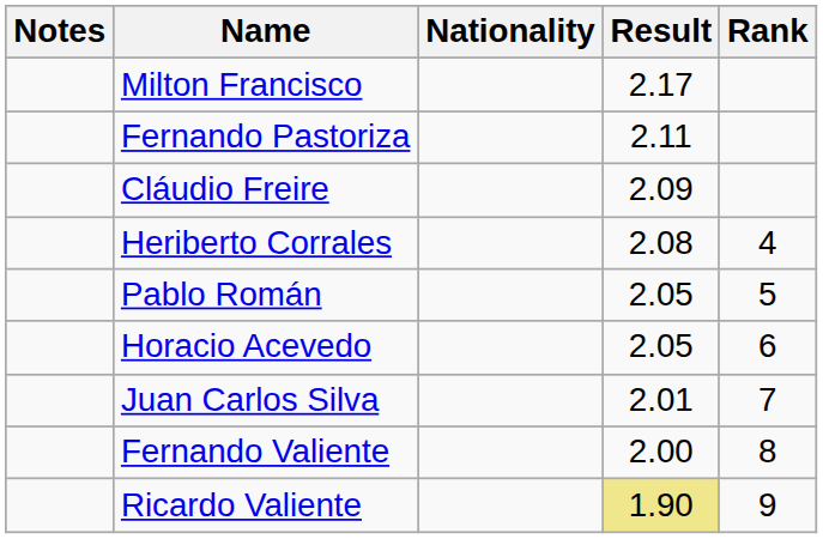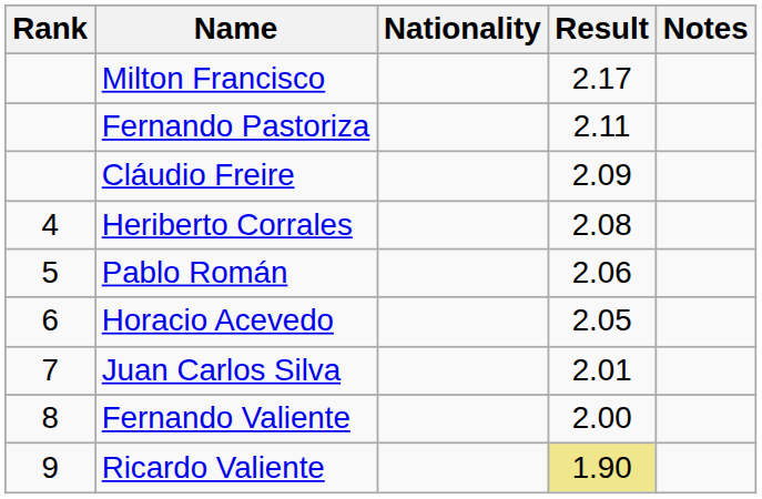 <table class="wikitable sortable" style="text-align:center">
 <tr>
-<th>Notes</th>
+<th>Rank</th>
 <th>Name</th>
 <th>Nationality</th>
 <th>Result</th>
-<th>Rank</th>
+<th>Notes</th>
 </tr>
 <tr>
 <td></td>
 <td align=left><a href='#'>Milton Francisco</a></td>
 <td align=left></td>
 <td>2.17</td>
 <td></td>
 </tr>
 <tr>
 <td></td>
 <td align=left><a href='#'>Fernando Pastoriza</a></td>
 <td align=left></td>
 <td>2.11</td>
 <td></td>
 </tr>
 <tr>
 <td></td>
 <td align=left><a href='#'>Cláudio Freire</a></td>
 <td align=left></td>
 <td>2.09</td>
 <td></td>
 </tr>
 <tr>
-<td></td>
+<td>4</td>
 <td align=left><a href='#'>Heriberto Corrales</a></td>
 <td align=left></td>
 <td>2.08</td>
-<td>4</td>
+<td></td>
 </tr>
 <tr>
-<td></td>
+<td>5</td>
 <td align=left><a href='#'>Pablo Román</a></td>
 <td align=left></td>
-<td>2.05</td>
-<td>5</td>
+<td>2.06</td>
+<td></td>
 </tr>
 <tr>
-<td></td>
+<td>6</td>
 <td align=left><a href='#'>Horacio Acevedo</a></td>
 <td align=left></td>
 <td>2.05</td>
-<td>6</td>
+<td></td>
 </tr>
 <tr>
-<td></td>
+<td>7</td>
 <td align=left><a href='#'>Juan Carlos Silva</a></td>
 <td align=left></td>
 <td>2.01</td>
-<td>7</td>
+<td></td>
 </tr>
 <tr>
-<td></td>
+<td>8</td>
 <td align=left><a href='#'>Fernando Valiente</a></td>
 <td align=left></td>
 <td>2.00</td>
-<td>8</td>
+<td></td>
 </tr>
 <tr>
-<td></td>
+<td>9</td>
 <td align=left><a href='#'>Ricardo Valiente</a></td>
 <td align=left></td>
 <td style="background: khaki;">1.90</td>
-<td>9</td>
+<td></td>
 </tr>
 </table>
